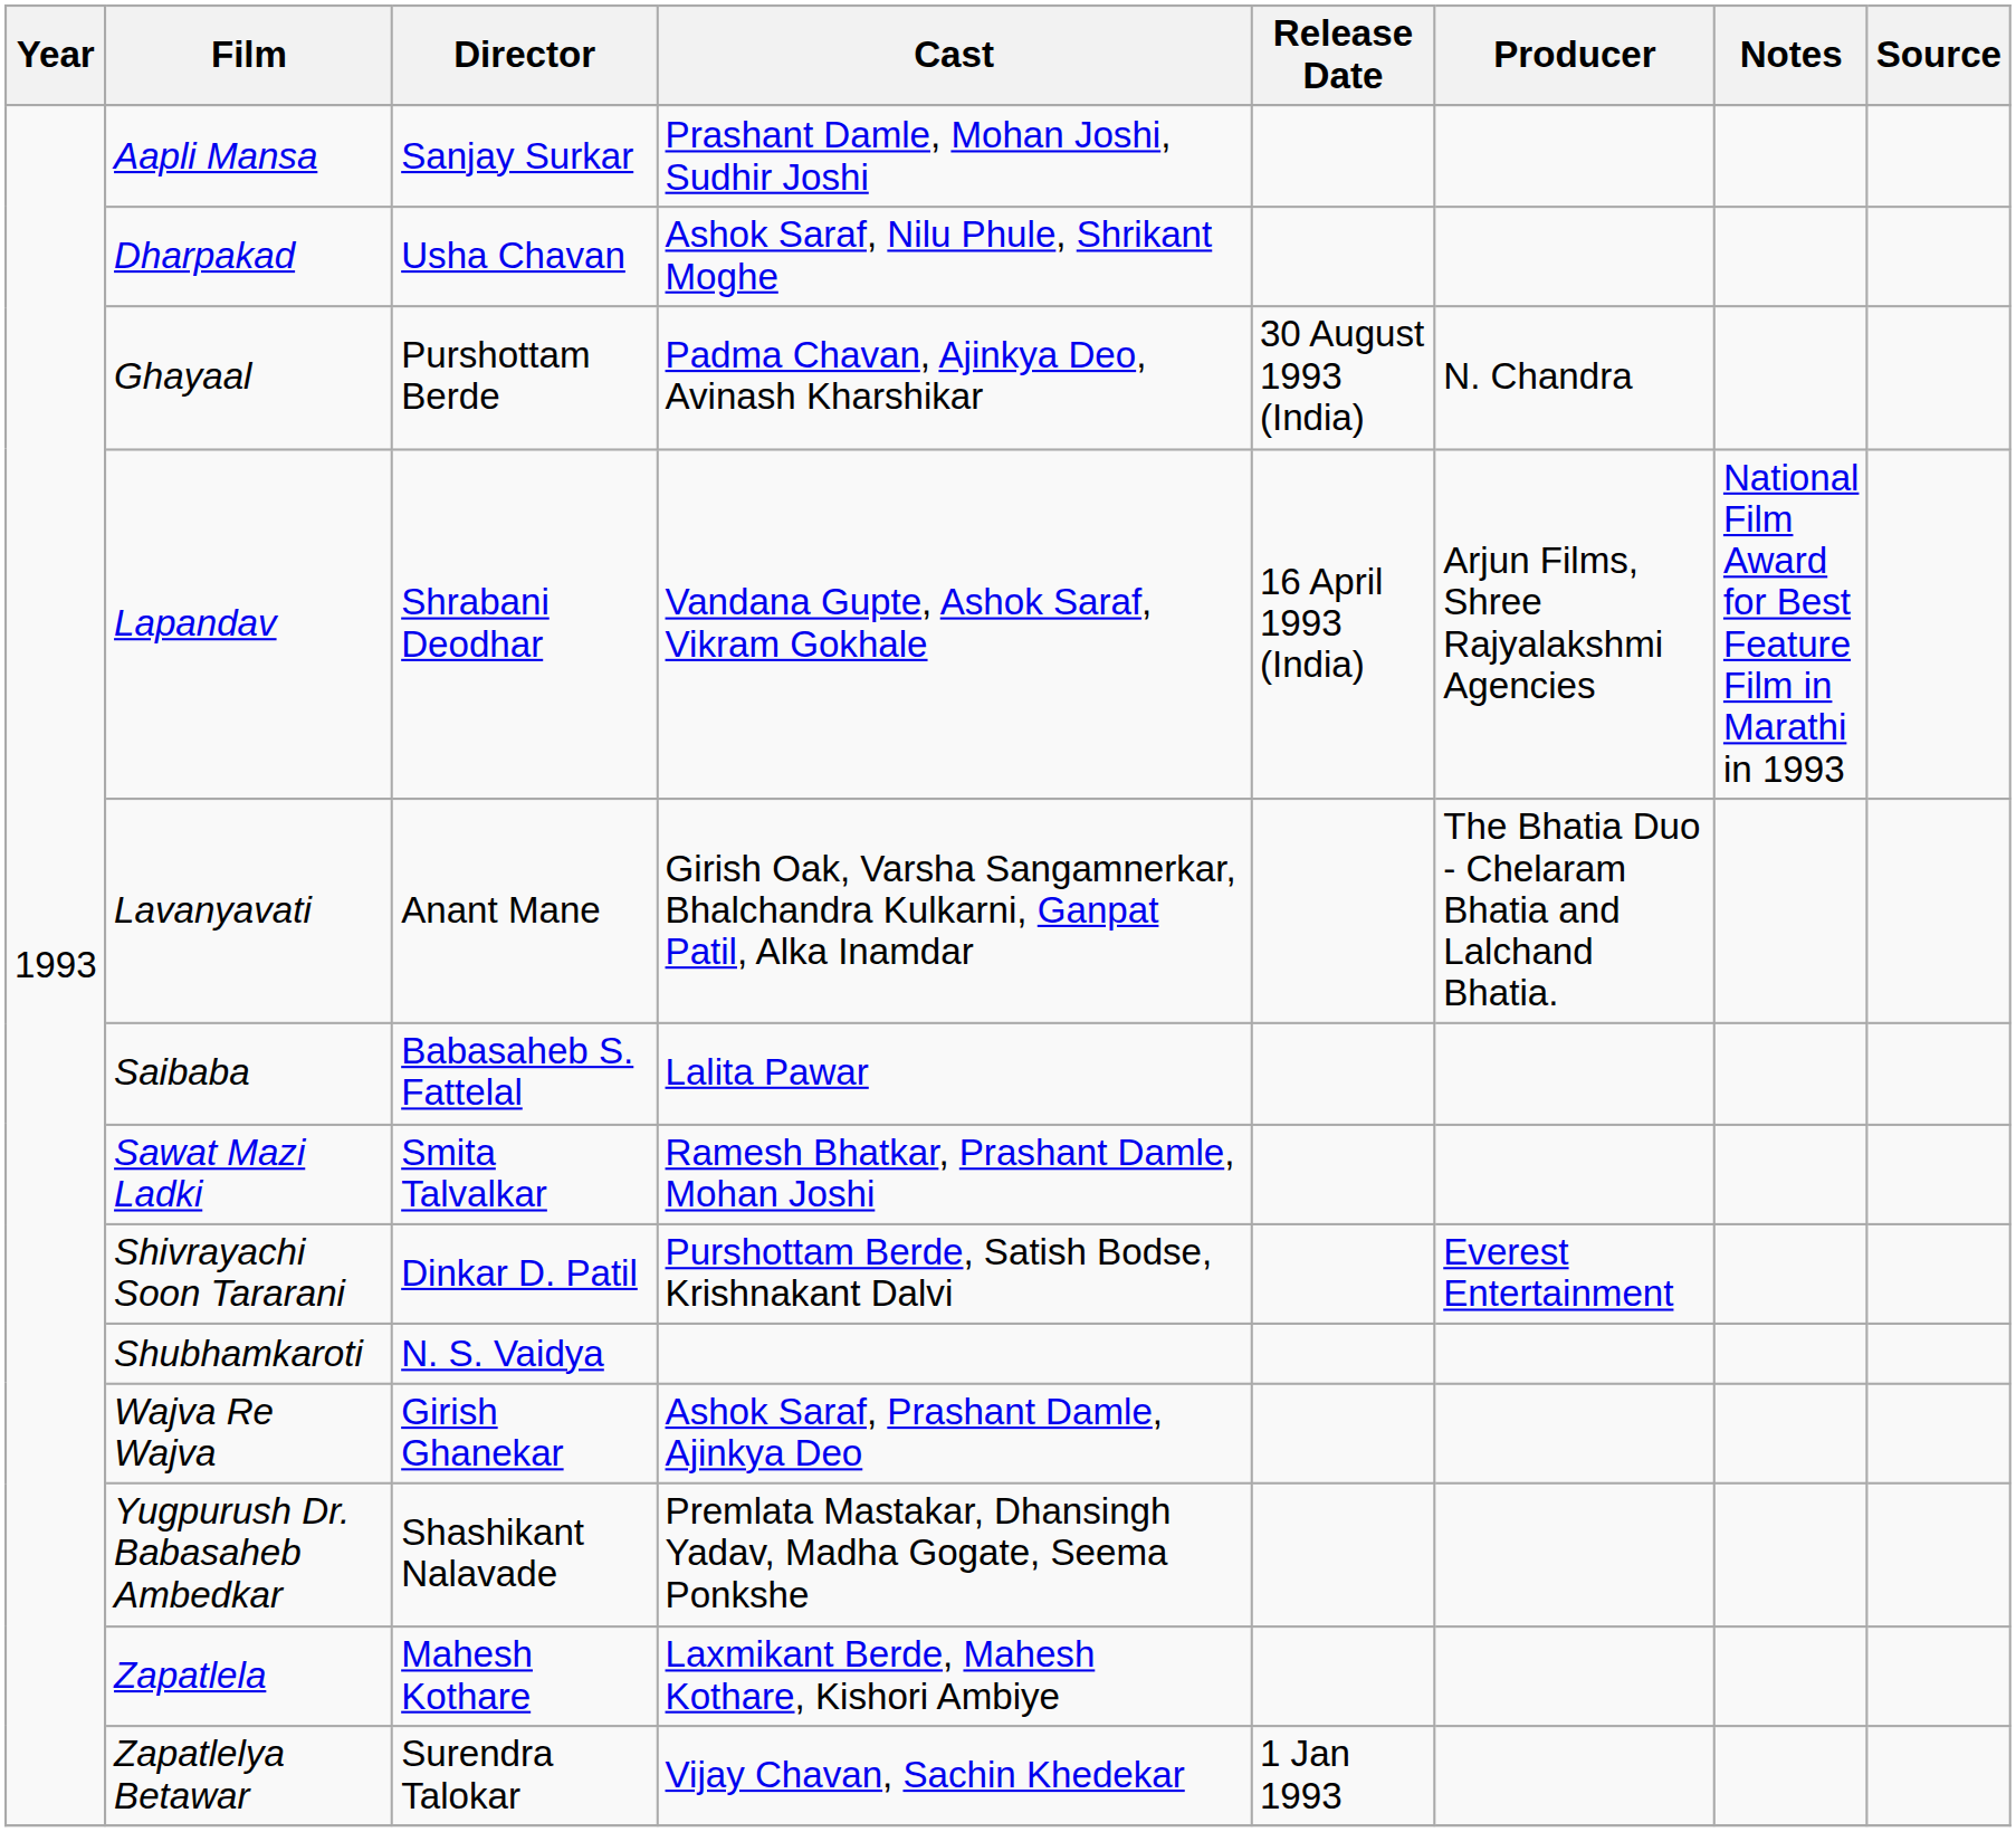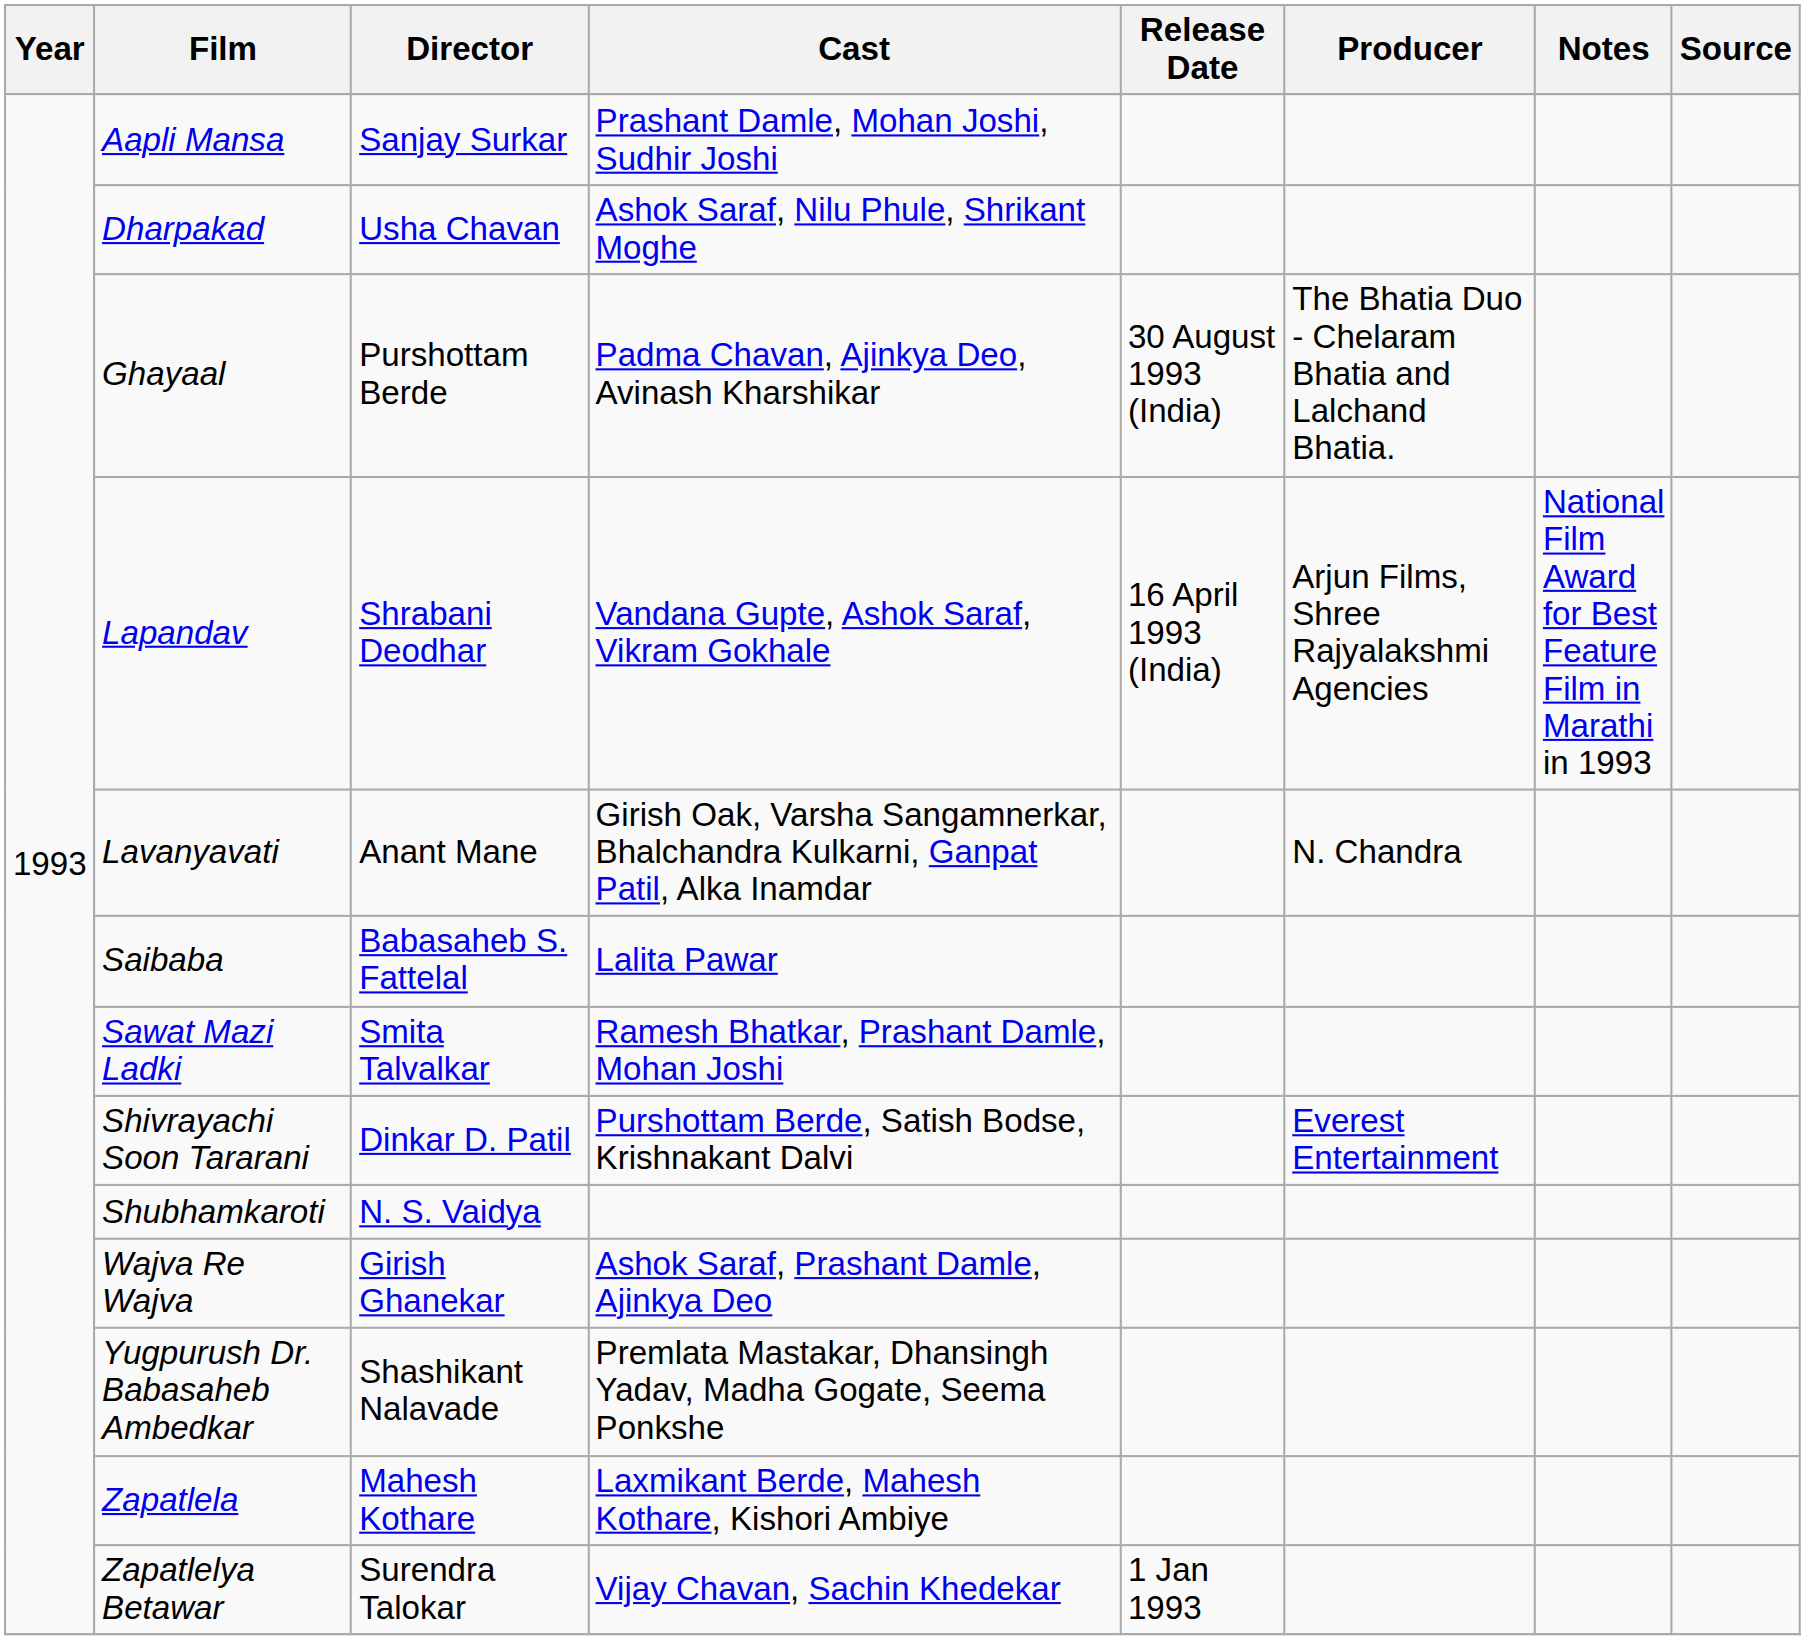 <table class ="wikitable sortable collapsible">
 <tr>
 <th style="width: 05%;">Year</th>
 <th style="width: 15%;">Film</th>
 <th style="width: 15%;">Director</th>
 <th style="width: 40%;" class="unsortable">Cast</th>
 <th style="width: 10%;">Release Date</th>
 <th style="width: 15%;" class="unsortable">Producer</th>
 <th style="width: 15%;" class="unsortable">Notes</th>
 <th style="width: 15%;" class="unsortable">Source</th>
 </tr>
 <tr>
 <td rowspan = "14" align="center">1993</td>
 </tr>
 <tr>
 <td><em><a href='#'>Aapli Mansa</a></em></td>
 <td><a href='#'>Sanjay Surkar</a></td>
 <td><a href='#'>Prashant Damle</a>, <a href='#'>Mohan Joshi</a>, <a href='#'>Sudhir Joshi</a></td>
 <td></td>
 <td></td>
 <td></td>
 <td></td>
 </tr>
 <tr>
 <td><em><a href='#'>Dharpakad</a></em></td>
 <td><a href='#'>Usha Chavan</a></td>
 <td><a href='#'>Ashok Saraf</a>, <a href='#'>Nilu Phule</a>, <a href='#'>Shrikant Moghe</a></td>
 <td></td>
 <td></td>
 <td></td>
 <td></td>
 </tr>
 <tr>
 <td><em>Ghayaal</em></td>
 <td>Purshottam Berde</td>
 <td><a href='#'>Padma Chavan</a>, <a href='#'>Ajinkya Deo</a>, Avinash Kharshikar</td>
 <td>30 August 1993 (India)</td>
-<td>N. Chandra</td>
+<td>The Bhatia Duo - Chelaram Bhatia and Lalchand Bhatia.</td>
 <td></td>
 <td></td>
 </tr>
 <tr>
 <td><em><a href='#'>Lapandav</a></em></td>
 <td><a href='#'>Shrabani Deodhar</a></td>
 <td><a href='#'>Vandana Gupte</a>, <a href='#'>Ashok Saraf</a>, <a href='#'>Vikram Gokhale</a></td>
 <td>16 April 1993 (India)</td>
 <td>Arjun Films, Shree Rajyalakshmi Agencies</td>
 <td><a href='#'>National Film Award for Best Feature Film in Marathi</a> in 1993</td>
 <td></td>
 </tr>
 <tr>
 <td><em>Lavanyavati</em></td>
 <td>Anant Mane</td>
 <td>Girish Oak, Varsha Sangamnerkar, Bhalchandra Kulkarni, <a href='#'>Ganpat Patil</a>, Alka Inamdar</td>
 <td></td>
-<td>The Bhatia Duo - Chelaram Bhatia and Lalchand Bhatia.</td>
+<td>N. Chandra</td>
 <td></td>
 <td></td>
 </tr>
 <tr>
 <td><em>Saibaba</em></td>
 <td><a href='#'>Babasaheb S. Fattelal</a></td>
 <td><a href='#'>Lalita Pawar </a></td>
 <td></td>
 <td></td>
 <td></td>
 <td></td>
 </tr>
 <tr>
 <td><em><a href='#'>Sawat Mazi Ladki</a></em></td>
 <td><a href='#'>Smita Talvalkar</a></td>
 <td><a href='#'>Ramesh Bhatkar</a>, <a href='#'>Prashant Damle</a>, <a href='#'>Mohan Joshi</a></td>
 <td></td>
 <td></td>
 <td></td>
 <td></td>
 </tr>
 <tr>
 <td><em>Shivrayachi Soon Tararani</em></td>
 <td><a href='#'>Dinkar D. Patil</a></td>
 <td><a href='#'>Purshottam Berde</a>, Satish Bodse, Krishnakant Dalvi</td>
 <td></td>
 <td><a href='#'>Everest Entertainment</a></td>
 <td></td>
 <td></td>
 </tr>
 <tr>
 <td><em>Shubhamkaroti</em></td>
 <td><a href='#'>N. S. Vaidya</a></td>
 <td></td>
 <td></td>
 <td></td>
 <td></td>
 <td></td>
 </tr>
 <tr>
 <td><em>Wajva Re Wajva</em></td>
 <td><a href='#'>Girish Ghanekar</a></td>
 <td><a href='#'>Ashok Saraf</a>, <a href='#'>Prashant Damle</a>, <a href='#'>Ajinkya Deo</a></td>
 <td></td>
 <td></td>
 <td></td>
 <td></td>
 </tr>
 <tr>
 <td><em>Yugpurush Dr. Babasaheb Ambedkar</em></td>
 <td>Shashikant Nalavade</td>
 <td>Premlata Mastakar, Dhansingh Yadav, Madha Gogate, Seema Ponkshe</td>
 <td></td>
 <td></td>
 <td></td>
 <td></td>
 </tr>
 <tr>
 <td><em><a href='#'>Zapatlela</a></em></td>
 <td><a href='#'>Mahesh Kothare</a></td>
 <td><a href='#'>Laxmikant Berde</a>, <a href='#'>Mahesh Kothare</a>, Kishori Ambiye</td>
 <td></td>
 <td></td>
 <td></td>
 <td></td>
 </tr>
 <tr>
 <td><em>Zapatlelya Betawar</em></td>
 <td>Surendra Talokar</td>
 <td><a href='#'>Vijay Chavan</a>, <a href='#'>Sachin Khedekar</a></td>
 <td>1 Jan 1993</td>
 <td></td>
 <td></td>
 <td></td>
 </tr>
 <tr>
 </tr>
 </table>
